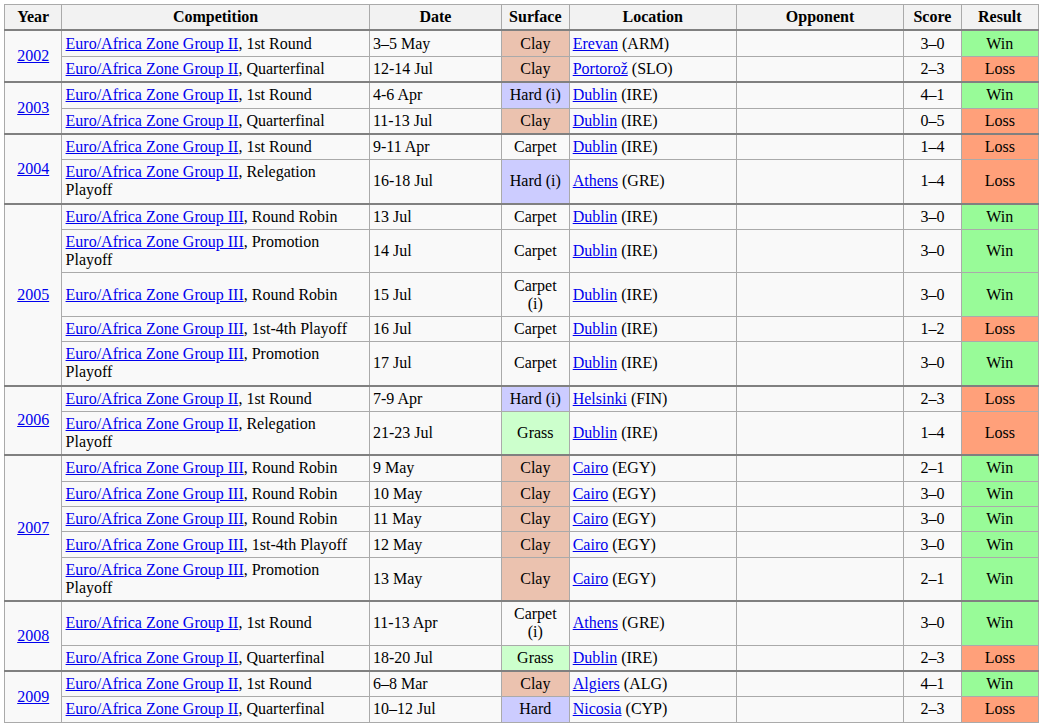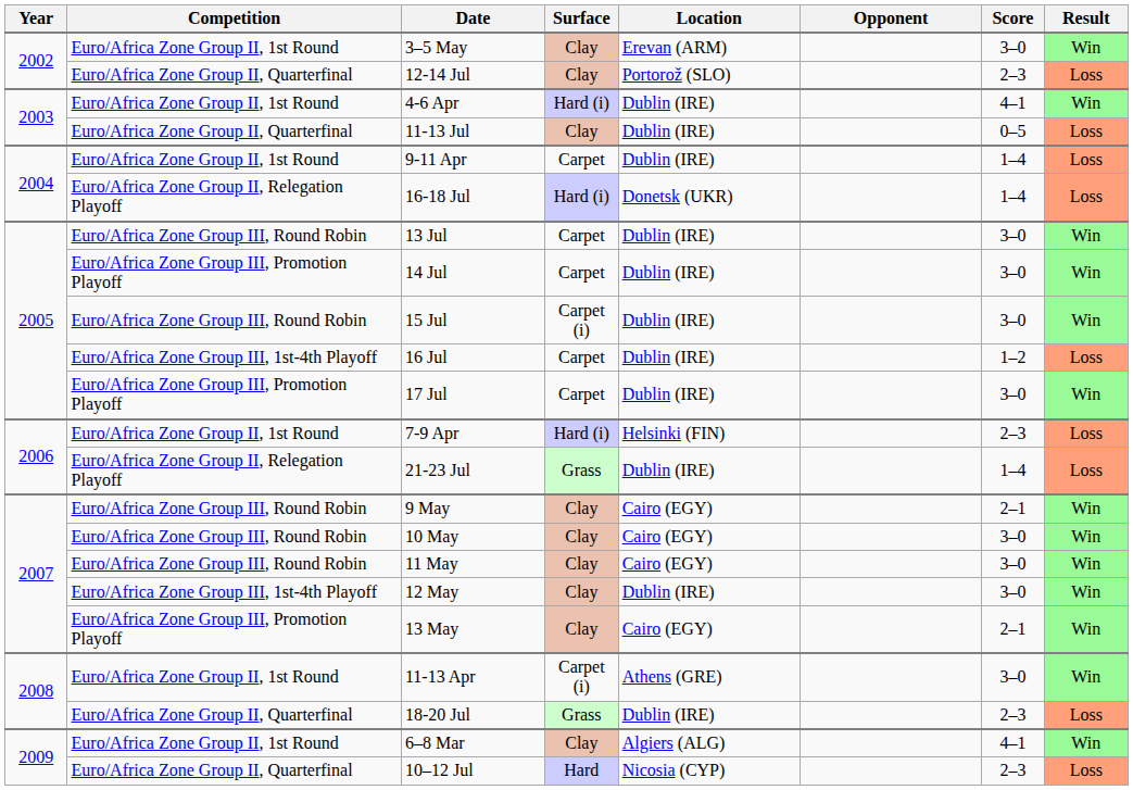 <table class="wikitable collapsible collapsed">
 <tr>
 <th width="50">Year</th>
 <th width="300">Competition</th>
 <th width="125">Date</th>
 <th width="60">Surface</th>
 <th width="160">Location</th>
 <th width="160">Opponent</th>
 <th width="50">Score</th>
 <th width="70">Result</th>
 </tr>
 <tr style="border-top:2px solid gray;">
 <td align="center" rowspan="2"><a href='#'>2002</a></td>
 <td><a href='#'>Euro/Africa Zone Group II</a>, 1st Round</td>
 <td>3–5 May</td>
 <td align="center" bgcolor=ebc2af>Clay</td>
 <td><a href='#'>Erevan</a> (ARM)</td>
 <td></td>
 <td align="center">3–0</td>
 <td align="center" bgcolor="#98FB98">Win</td>
 </tr>
 <tr>
 <td><a href='#'>Euro/Africa Zone Group II</a>, Quarterfinal</td>
 <td>12-14 Jul</td>
 <td align="center" bgcolor=ebc2af>Clay</td>
 <td><a href='#'>Portorož</a> (SLO)</td>
 <td></td>
 <td align="center">2–3</td>
 <td align="center" bgcolor="FFA07A">Loss</td>
 </tr>
 <tr style="border-top:2px solid gray;">
 <td align="center" rowspan="2"><a href='#'>2003</a></td>
 <td><a href='#'>Euro/Africa Zone Group II</a>, 1st Round</td>
 <td>4-6 Apr</td>
 <td align="center" bgcolor=ccccff>Hard (i)</td>
 <td><a href='#'>Dublin</a> (IRE)</td>
 <td></td>
 <td align="center">4–1</td>
 <td align="center" bgcolor="#98FB98">Win</td>
 </tr>
 <tr>
 <td><a href='#'>Euro/Africa Zone Group II</a>, Quarterfinal</td>
 <td>11-13 Jul</td>
 <td align="center" bgcolor=ebc2af>Clay</td>
 <td><a href='#'>Dublin</a> (IRE)</td>
 <td></td>
 <td align="center">0–5</td>
 <td align="center" bgcolor="FFA07A">Loss</td>
 </tr>
 <tr style="border-top:2px solid gray;">
 <td align="center" rowspan="2"><a href='#'>2004</a></td>
 <td><a href='#'>Euro/Africa Zone Group II</a>, 1st Round</td>
 <td>9-11 Apr</td>
 <td align="center">Carpet</td>
 <td><a href='#'>Dublin</a> (IRE)</td>
 <td></td>
 <td align="center">1–4</td>
 <td align="center" bgcolor="FFA07A">Loss</td>
 </tr>
 <tr>
 <td><a href='#'>Euro/Africa Zone Group II</a>, Relegation Playoff</td>
 <td>16-18 Jul</td>
 <td align="center" bgcolor=ccccff>Hard (i)</td>
-<td><a href='#'>Athens</a> (GRE)</td>
+<td><a href='#'>Donetsk</a> (UKR)</td>
 <td></td>
 <td align="center">1–4</td>
 <td align="center" bgcolor="FFA07A">Loss</td>
 </tr>
 <tr style="border-top:2px solid gray;">
 <td align="center" rowspan="5"><a href='#'>2005</a></td>
 <td><a href='#'>Euro/Africa Zone Group III</a>, Round Robin</td>
 <td>13 Jul</td>
 <td align="center">Carpet</td>
 <td><a href='#'>Dublin</a> (IRE)</td>
 <td></td>
 <td align="center">3–0</td>
 <td align="center" bgcolor="#98FB98">Win</td>
 </tr>
 <tr>
 <td><a href='#'>Euro/Africa Zone Group III</a>, Promotion Playoff</td>
 <td>14 Jul</td>
 <td align="center">Carpet</td>
 <td><a href='#'>Dublin</a> (IRE)</td>
 <td></td>
 <td align="center">3–0</td>
 <td align="center" bgcolor="#98FB98">Win</td>
 </tr>
 <tr>
 <td><a href='#'>Euro/Africa Zone Group III</a>, Round Robin</td>
 <td>15 Jul</td>
 <td align="center">Carpet (i)</td>
 <td><a href='#'>Dublin</a> (IRE)</td>
 <td></td>
 <td align="center">3–0</td>
 <td align="center" bgcolor="#98FB98">Win</td>
 </tr>
 <tr>
 <td><a href='#'>Euro/Africa Zone Group III</a>, 1st-4th Playoff</td>
 <td>16 Jul</td>
 <td align="center">Carpet</td>
 <td><a href='#'>Dublin</a> (IRE)</td>
 <td></td>
 <td align="center">1–2</td>
 <td align="center" bgcolor="FFA07A">Loss</td>
 </tr>
 <tr>
 <td><a href='#'>Euro/Africa Zone Group III</a>, Promotion Playoff</td>
 <td>17 Jul</td>
 <td align="center">Carpet</td>
 <td><a href='#'>Dublin</a> (IRE)</td>
 <td></td>
 <td align="center">3–0</td>
 <td align="center" bgcolor="#98FB98">Win</td>
 </tr>
 <tr style="border-top:2px solid gray;">
 <td align="center" rowspan="2"><a href='#'>2006</a></td>
 <td><a href='#'>Euro/Africa Zone Group II</a>, 1st Round</td>
 <td>7-9 Apr</td>
 <td align="center" bgcolor=ccccff>Hard (i)</td>
 <td><a href='#'>Helsinki</a> (FIN)</td>
 <td></td>
 <td align="center">2–3</td>
 <td align="center" bgcolor="FFA07A">Loss</td>
 </tr>
 <tr>
 <td><a href='#'>Euro/Africa Zone Group II</a>, Relegation Playoff</td>
 <td>21-23 Jul</td>
 <td align="center" bgcolor=ccffcc>Grass</td>
 <td><a href='#'>Dublin</a> (IRE)</td>
 <td></td>
 <td align="center">1–4</td>
 <td align="center" bgcolor="FFA07A">Loss</td>
 </tr>
 <tr style="border-top:2px solid gray;">
 <td align="center" rowspan="5"><a href='#'>2007</a></td>
 <td><a href='#'>Euro/Africa Zone Group III</a>, Round Robin</td>
 <td>9 May</td>
 <td align="center" bgcolor=ebc2af>Clay</td>
 <td><a href='#'>Cairo</a> (EGY)</td>
 <td></td>
 <td align="center">2–1</td>
 <td align="center" bgcolor="#98FB98">Win</td>
 </tr>
 <tr>
 <td><a href='#'>Euro/Africa Zone Group III</a>, Round Robin</td>
 <td>10 May</td>
 <td align="center" bgcolor=ebc2af>Clay</td>
 <td><a href='#'>Cairo</a> (EGY)</td>
 <td></td>
 <td align="center">3–0</td>
 <td align="center" bgcolor="#98FB98">Win</td>
 </tr>
 <tr>
 <td><a href='#'>Euro/Africa Zone Group III</a>, Round Robin</td>
 <td>11 May</td>
 <td align="center" bgcolor=ebc2af>Clay</td>
 <td><a href='#'>Cairo</a> (EGY)</td>
 <td></td>
 <td align="center">3–0</td>
 <td align="center" bgcolor="#98FB98">Win</td>
 </tr>
 <tr>
 <td><a href='#'>Euro/Africa Zone Group III</a>, 1st-4th Playoff</td>
 <td>12 May</td>
 <td align="center" bgcolor=ebc2af>Clay</td>
-<td><a href='#'>Cairo</a> (EGY)</td>
+<td><a href='#'>Dublin</a> (IRE)</td>
 <td></td>
 <td align="center">3–0</td>
 <td align="center" bgcolor="#98FB98">Win</td>
 </tr>
 <tr>
 <td><a href='#'>Euro/Africa Zone Group III</a>, Promotion Playoff</td>
 <td>13 May</td>
 <td align="center" bgcolor=ebc2af>Clay</td>
 <td><a href='#'>Cairo</a> (EGY)</td>
 <td></td>
 <td align="center">2–1</td>
 <td align="center" bgcolor="#98FB98">Win</td>
 </tr>
 <tr style="border-top:2px solid gray;">
 <td align="center" rowspan="2"><a href='#'>2008</a></td>
 <td><a href='#'>Euro/Africa Zone Group II</a>, 1st Round</td>
 <td>11-13 Apr</td>
 <td align="center">Carpet (i)</td>
 <td><a href='#'>Athens</a> (GRE)</td>
 <td></td>
 <td align="center">3–0</td>
 <td align="center" bgcolor="#98FB98">Win</td>
 </tr>
 <tr>
 <td><a href='#'>Euro/Africa Zone Group II</a>, Quarterfinal</td>
 <td>18-20 Jul</td>
 <td align="center" bgcolor=ccffcc>Grass</td>
 <td><a href='#'>Dublin</a> (IRE)</td>
 <td></td>
 <td align="center">2–3</td>
 <td align="center" bgcolor="FFA07A">Loss</td>
 </tr>
 <tr style="border-top:2px solid gray;">
 <td align="center" rowspan="2"><a href='#'>2009</a></td>
 <td><a href='#'>Euro/Africa Zone Group II</a>, 1st Round</td>
 <td>6–8 Mar</td>
 <td align="center" bgcolor=ebc2af>Clay</td>
 <td><a href='#'>Algiers</a> (ALG)</td>
 <td></td>
 <td align="center">4–1</td>
 <td align="center" bgcolor="#98FB98">Win</td>
 </tr>
 <tr>
 <td><a href='#'>Euro/Africa Zone Group II</a>, Quarterfinal</td>
 <td>10–12 Jul</td>
 <td align="center" bgcolor=ccccff>Hard</td>
 <td><a href='#'>Nicosia</a> (CYP)</td>
 <td></td>
 <td align="center">2–3</td>
 <td align="center" bgcolor="FFA07A">Loss</td>
 </tr>
 </table>
